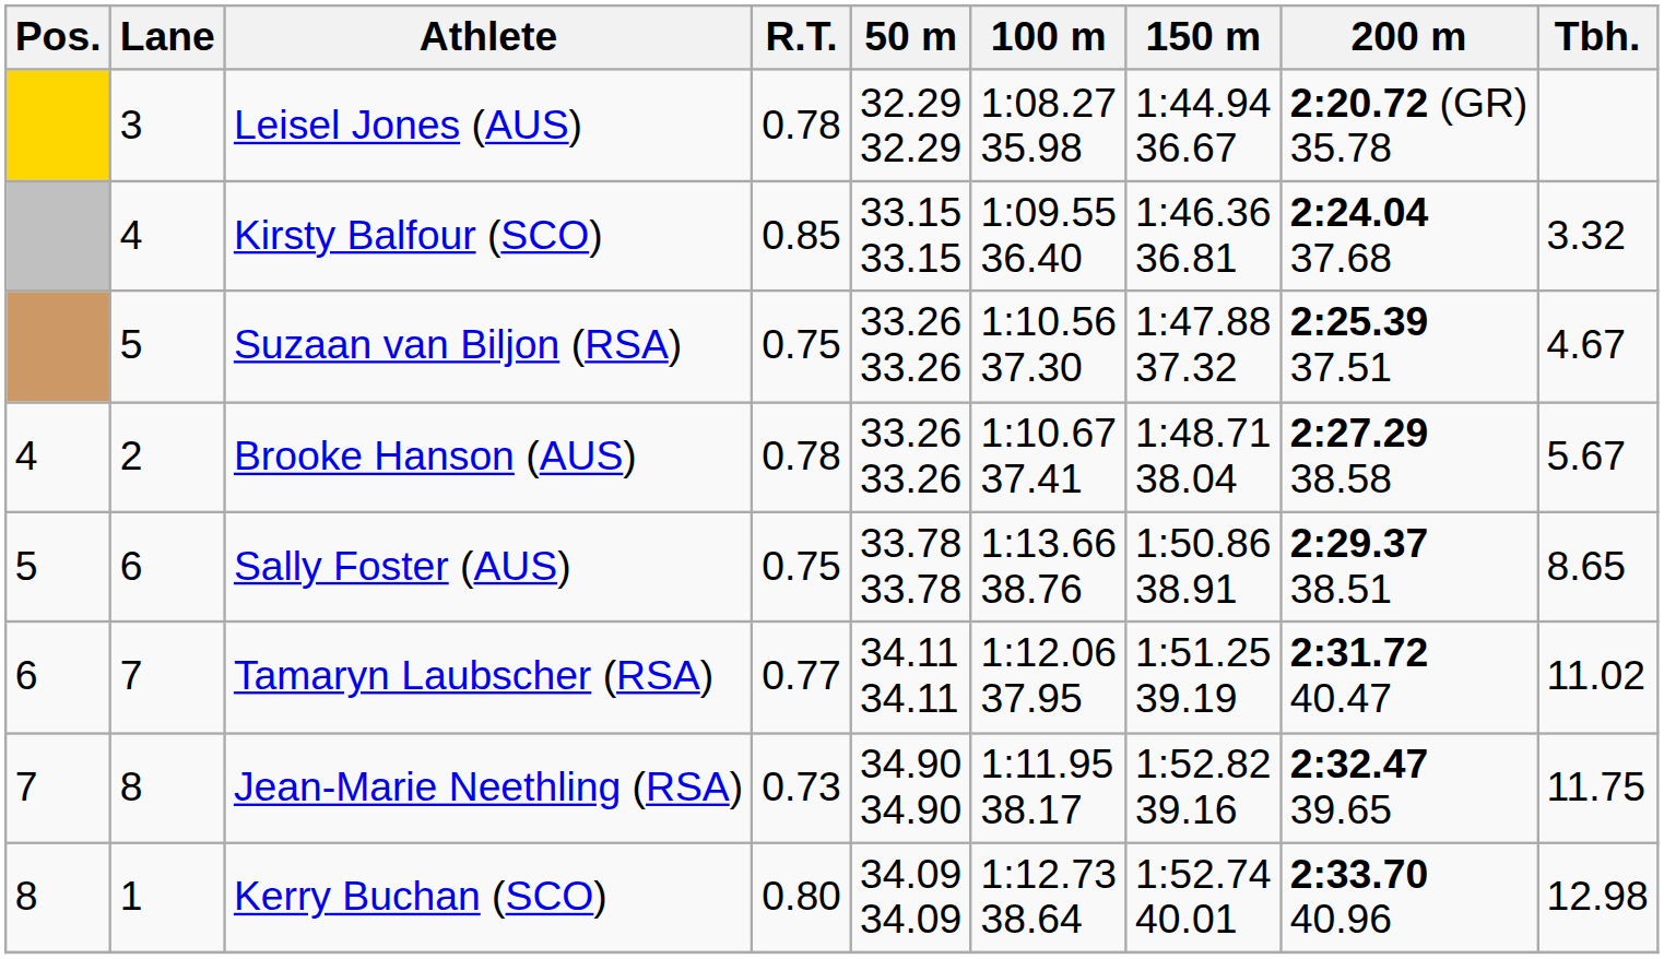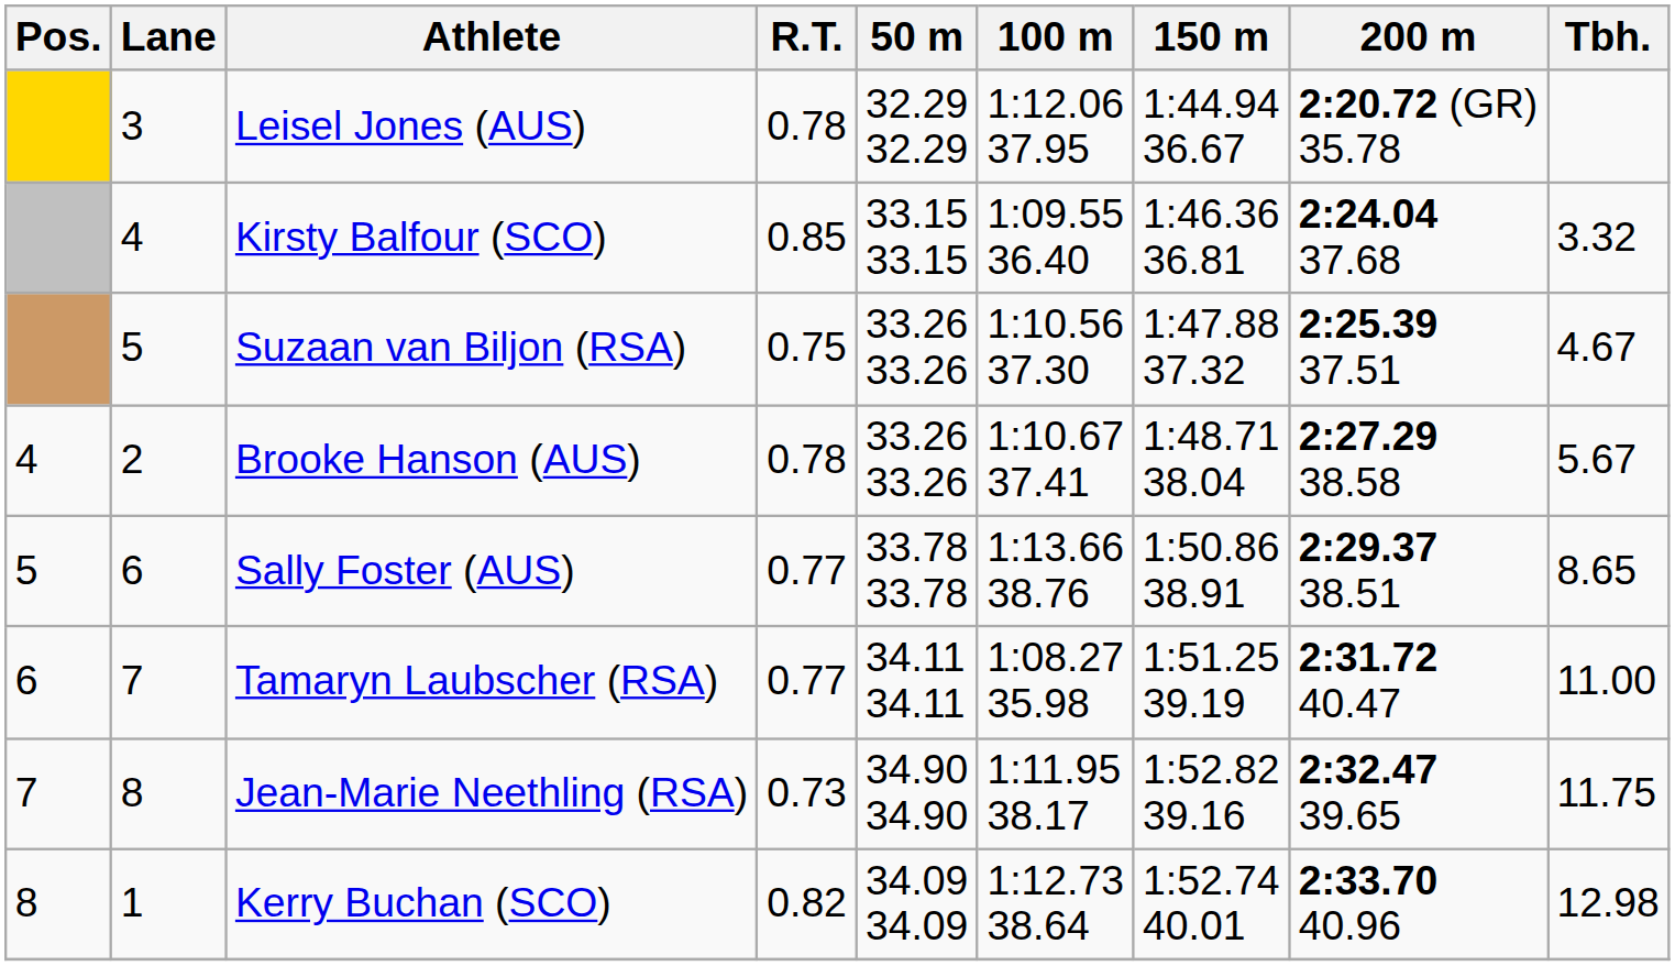 <table class="wikitable">
 <tr>
 <th>Pos.</th>
 <th>Lane</th>
 <th>Athlete</th>
 <th>R.T.</th>
 <th>50 m</th>
 <th>100 m</th>
 <th>150 m</th>
 <th>200 m</th>
 <th>Tbh.</th>
 </tr>
 <tr>
 <td style="text-align:center;background-color:gold;"></td>
 <td>3</td>
 <td> <a href='#'>Leisel Jones</a> (<a href='#'>AUS</a>)</td>
 <td>0.78</td>
 <td>32.29<br>32.29</td>
-<td>1:08.27<br>35.98</td>
+<td>1:12.06<br>37.95</td>
 <td>1:44.94<br>36.67</td>
 <td><strong>2:20.72</strong> (GR)<br>35.78</td>
 <td> </td>
 </tr>
 <tr>
 <td style="text-align:center;background-color:silver;"></td>
 <td>4</td>
 <td> <a href='#'>Kirsty Balfour</a> (<a href='#'>SCO</a>)</td>
 <td>0.85</td>
 <td>33.15<br>33.15</td>
 <td>1:09.55<br>36.40</td>
 <td>1:46.36<br>36.81</td>
 <td><strong>2:24.04</strong><br>37.68</td>
 <td>3.32</td>
 </tr>
 <tr>
 <td style="text-align:center;background-color:#cc9966;"></td>
 <td>5</td>
 <td> <a href='#'>Suzaan van Biljon</a> (<a href='#'>RSA</a>)</td>
 <td>0.75</td>
 <td>33.26<br>33.26</td>
 <td>1:10.56<br>37.30</td>
 <td>1:47.88<br>37.32</td>
 <td><strong>2:25.39</strong><br>37.51</td>
 <td>4.67</td>
 </tr>
 <tr>
 <td>4</td>
 <td>2</td>
 <td> <a href='#'>Brooke Hanson</a> (<a href='#'>AUS</a>)</td>
 <td>0.78</td>
 <td>33.26<br>33.26</td>
 <td>1:10.67<br>37.41</td>
 <td>1:48.71<br>38.04</td>
 <td><strong>2:27.29</strong><br>38.58</td>
 <td>5.67</td>
 </tr>
 <tr>
 <td>5</td>
 <td>6</td>
 <td> <a href='#'>Sally Foster</a> (<a href='#'>AUS</a>)</td>
-<td>0.75</td>
+<td>0.77</td>
 <td>33.78<br>33.78</td>
 <td>1:13.66<br>38.76</td>
 <td>1:50.86<br>38.91</td>
 <td><strong>2:29.37</strong><br>38.51</td>
 <td>8.65</td>
 </tr>
 <tr>
 <td>6</td>
 <td>7</td>
 <td> <a href='#'>Tamaryn Laubscher</a> (<a href='#'>RSA</a>)</td>
 <td>0.77</td>
 <td>34.11<br>34.11</td>
-<td>1:12.06<br>37.95</td>
+<td>1:08.27<br>35.98</td>
 <td>1:51.25<br>39.19</td>
 <td><strong>2:31.72</strong><br>40.47</td>
-<td>11.02</td>
+<td>11.00</td>
 </tr>
 <tr>
 <td>7</td>
 <td>8</td>
 <td> <a href='#'>Jean-Marie Neethling</a> (<a href='#'>RSA</a>)</td>
 <td>0.73</td>
 <td>34.90<br>34.90</td>
 <td>1:11.95<br>38.17</td>
 <td>1:52.82<br>39.16</td>
 <td><strong>2:32.47</strong><br>39.65</td>
 <td>11.75</td>
 </tr>
 <tr>
 <td>8</td>
 <td>1</td>
 <td> <a href='#'>Kerry Buchan</a> (<a href='#'>SCO</a>)</td>
-<td>0.80</td>
+<td>0.82</td>
 <td>34.09<br>34.09</td>
 <td>1:12.73<br>38.64</td>
 <td>1:52.74<br>40.01</td>
 <td><strong>2:33.70</strong><br>40.96</td>
 <td>12.98</td>
 </tr>
 <tr>
 </tr>
 </table>
